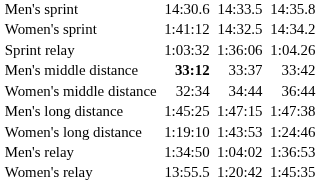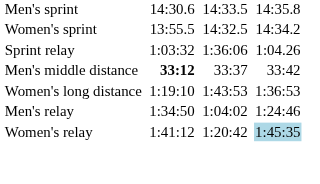 <table>
 <tr style="vertical-align:top;">
 <td>Men's sprint</td>
 <td></td>
 <td style="text-align:right;">14:30.6</td>
 <td></td>
 <td style="text-align:right;">14:33.5</td>
 <td></td>
 <td style="text-align:right;">14:35.8</td>
 </tr>
 <tr style="vertical-align:top;">
 <td>Women's sprint</td>
 <td></td>
-<td style="text-align:right;">1:41:12</td>
+<td style="text-align:right;">13:55.5</td>
 <td></td>
 <td style="text-align:right;">14:32.5</td>
 <td></td>
 <td style="text-align:right;">14:34.2</td>
 </tr>
 <tr style="vertical-align:top;">
 <td>Sprint relay</td>
 <td></td>
 <td style="text-align:right;">1:03:32</td>
 <td></td>
 <td style="text-align:right;">1:36:06</td>
 <td></td>
 <td style="text-align:right;">1:04.26</td>
 </tr>
 <tr style="vertical-align:top;">
 <td>Men's middle distance</td>
 <td></td>
 <td style="text-align:right;"><strong>33:12</strong></td>
 <td></td>
 <td style="text-align:right;">33:37</td>
 <td></td>
 <td style="text-align:right;">33:42</td>
 </tr>
 <tr style="vertical-align:top;">
-<td>Women's middle distance</td>
-<td></td>
-<td style="text-align:right;">32:34</td>
-<td></td>
-<td style="text-align:right;">34:44</td>
-<td></td>
-<td style="text-align:right;">36:44</td>
-</tr>
-<tr style="vertical-align:top;">
-<td>Men's long distance</td>
-<td></td>
-<td style="text-align:right;">1:45:25</td>
-<td></td>
-<td style="text-align:right;">1:47:15</td>
-<td></td>
-<td style="text-align:right;">1:47:38</td>
-</tr>
-<tr style="vertical-align:top;">
 <td>Women's long distance</td>
 <td></td>
 <td style="text-align:right;">1:19:10</td>
 <td></td>
 <td style="text-align:right;">1:43:53</td>
 <td></td>
-<td style="text-align:right;">1:24:46</td>
+<td style="text-align:right;">1:36:53</td>
 </tr>
 <tr style="vertical-align:top;">
 <td>Men's relay</td>
 <td></td>
 <td style="text-align:right;">1:34:50</td>
 <td></td>
 <td style="text-align:right;">1:04:02</td>
 <td></td>
-<td style="text-align:right;">1:36:53</td>
+<td style="text-align:right;">1:24:46</td>
 </tr>
 <tr style="vertical-align:top;">
 <td>Women's relay</td>
 <td></td>
-<td style="text-align:right;">13:55.5</td>
+<td style="text-align:right;">1:41:12</td>
 <td></td>
 <td style="text-align:right;">1:20:42</td>
 <td></td>
-<td style="text-align:right;">1:45:35</td>
+<td style="background: lightblue; text-align:right;">1:45:35</td>
 </tr>
 </table>
